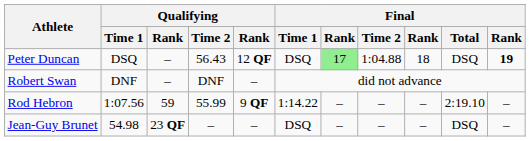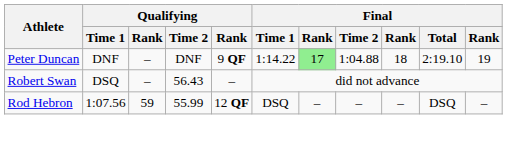 <table class="wikitable" style="font-size:90%">
 <tr>
 <th rowspan="2">Athlete</th>
 <th colspan="4">Qualifying</th>
 <th colspan="6">Final</th>
 </tr>
 <tr>
 <th>Time 1</th>
 <th>Rank</th>
 <th>Time 2</th>
 <th>Rank</th>
 <th>Time 1</th>
 <th>Rank</th>
 <th>Time 2</th>
 <th>Rank</th>
 <th>Total</th>
 <th>Rank</th>
 </tr>
 <tr>
 <td><a href='#'>Peter Duncan</a></td>
+<td align="center">DNF</td>
+<td align="center">–</td>
+<td align="center">DNF</td>
+<td align="center">9 <strong>QF</strong></td>
+<td align="center">1:14.22</td>
+<td align="center" style="background: lightgreen;">17</td>
+<td align="center">1:04.88</td>
+<td align="center">18</td>
+<td align="center">2:19.10</td>
+<td align="center">19</td>
+</tr>
+<tr>
+<td><a href='#'>Robert Swan</a></td>
 <td align="center">DSQ</td>
 <td align="center">–</td>
 <td align="center">56.43</td>
-<td align="center">12 <strong>QF</strong></td>
-<td align="center">DSQ</td>
-<td align="center" style="background: lightgreen;">17</td>
-<td align="center">1:04.88</td>
-<td align="center">18</td>
-<td align="center">DSQ</td>
-<td align="center"><strong>19</strong></td>
-</tr>
-<tr>
-<td><a href='#'>Robert Swan</a></td>
-<td align="center">DNF</td>
-<td align="center">–</td>
-<td align="center">DNF</td>
 <td align="center">–</td>
 <td align="center" colspan="6">did not advance</td>
 </tr>
 <tr>
 <td><a href='#'>Rod Hebron</a></td>
 <td align="center">1:07.56</td>
 <td align="center">59</td>
 <td align="center">55.99</td>
-<td align="center">9 <strong>QF</strong></td>
-<td align="center">1:14.22</td>
-<td align="center">–</td>
-<td align="center">–</td>
-<td align="center">–</td>
-<td align="center">2:19.10</td>
-<td align="center">–</td>
-</tr>
-<tr>
-<td><a href='#'>Jean-Guy Brunet</a></td>
-<td align="center">54.98</td>
-<td align="center">23 <strong>QF</strong></td>
-<td align="center">–</td>
-<td align="center">–</td>
+<td align="center">12 <strong>QF</strong></td>
 <td align="center">DSQ</td>
 <td align="center">–</td>
 <td align="center">–</td>
 <td align="center">–</td>
 <td align="center">DSQ</td>
 <td align="center">–</td>
 </tr>
 </table>
